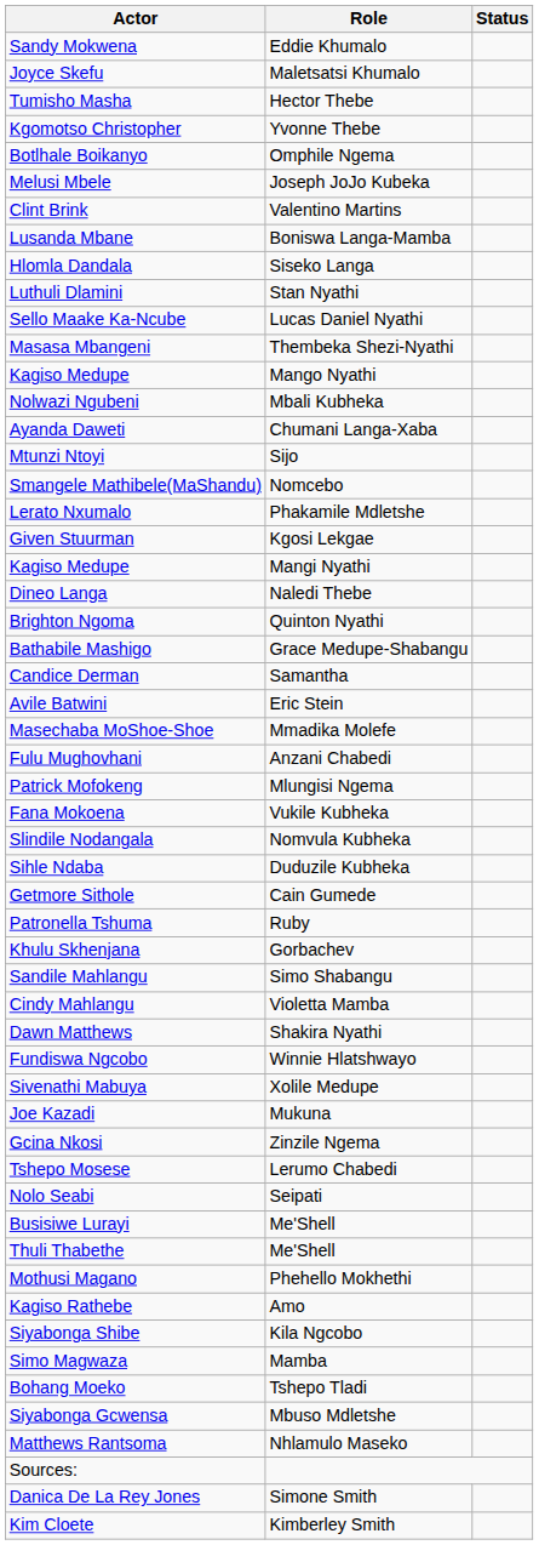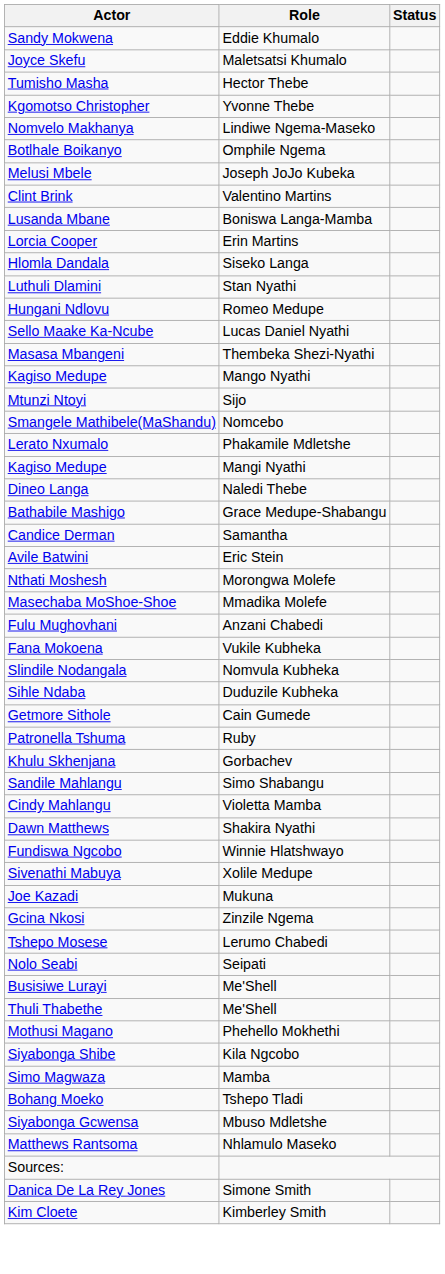 <table class="wikitable">
 <tr>
 <th>Actor</th>
 <th>Role</th>
 <th>Status</th>
 </tr>
 <tr>
 <td><a href='#'>Sandy Mokwena</a></td>
 <td>Eddie Khumalo</td>
 <td></td>
 </tr>
 <tr>
 <td><a href='#'>Joyce Skefu</a></td>
 <td>Maletsatsi Khumalo</td>
 <td></td>
 </tr>
 <tr>
 <td><a href='#'>Tumisho Masha</a></td>
 <td>Hector Thebe</td>
 <td></td>
 </tr>
 <tr>
 <td><a href='#'>Kgomotso Christopher</a></td>
 <td>Yvonne Thebe</td>
 <td></td>
 </tr>
 <tr>
+<td><a href='#'>Nomvelo Makhanya</a></td>
+<td>Lindiwe Ngema-Maseko</td>
+<td></td>
+</tr>
+<tr>
 <td><a href='#'>Botlhale Boikanyo</a></td>
 <td>Omphile Ngema</td>
 <td></td>
 </tr>
 <tr>
 <td><a href='#'>Melusi Mbele</a></td>
 <td>Joseph JoJo Kubeka</td>
 <td></td>
 </tr>
 <tr>
 <td><a href='#'>Clint Brink</a></td>
 <td>Valentino Martins</td>
 <td></td>
 </tr>
 <tr>
 <td><a href='#'>Lusanda Mbane</a></td>
 <td>Boniswa Langa-Mamba</td>
 <td></td>
 </tr>
 <tr>
+<td><a href='#'>Lorcia Cooper</a></td>
+<td>Erin Martins</td>
+<td></td>
+</tr>
+<tr>
 <td><a href='#'>Hlomla Dandala</a></td>
 <td>Siseko Langa</td>
 <td></td>
 </tr>
 <tr>
 <td><a href='#'>Luthuli Dlamini</a></td>
 <td>Stan Nyathi</td>
+<td></td>
+</tr>
+<tr>
+<td><a href='#'>Hungani Ndlovu</a></td>
+<td>Romeo Medupe</td>
 <td></td>
 </tr>
 <tr>
 <td><a href='#'>Sello Maake Ka-Ncube</a></td>
 <td>Lucas Daniel Nyathi</td>
 <td></td>
 </tr>
 <tr>
 <td><a href='#'>Masasa Mbangeni</a></td>
 <td>Thembeka Shezi-Nyathi</td>
 <td></td>
 </tr>
 <tr>
 <td><a href='#'>Kagiso Medupe</a></td>
 <td>Mango Nyathi</td>
 <td></td>
 </tr>
 <tr>
-<td><a href='#'>Nolwazi Ngubeni</a></td>
-<td>Mbali Kubheka</td>
-<td></td>
-</tr>
-<tr>
-<td><a href='#'>Ayanda Daweti</a></td>
-<td>Chumani Langa-Xaba</td>
-<td></td>
-</tr>
-<tr>
 <td><a href='#'>Mtunzi Ntoyi</a></td>
 <td>Sijo</td>
 <td></td>
 </tr>
 <tr>
 <td><a href='#'>Smangele Mathibele(MaShandu)</a></td>
 <td>Nomcebo</td>
 <td></td>
 </tr>
 <tr>
 <td><a href='#'>Lerato Nxumalo</a></td>
 <td>Phakamile Mdletshe</td>
 <td></td>
 </tr>
 <tr>
-<td><a href='#'>Given Stuurman</a></td>
-<td>Kgosi Lekgae</td>
-<td></td>
-</tr>
-<tr>
 <td><a href='#'>Kagiso Medupe</a></td>
 <td>Mangi Nyathi</td>
 <td></td>
 </tr>
 <tr>
 <td><a href='#'>Dineo Langa</a></td>
 <td>Naledi Thebe</td>
-<td></td>
-</tr>
-<tr>
-<td><a href='#'>Brighton Ngoma</a></td>
-<td>Quinton Nyathi</td>
 <td></td>
 </tr>
 <tr>
 <td><a href='#'>Bathabile Mashigo</a></td>
 <td>Grace Medupe-Shabangu</td>
 <td></td>
 </tr>
 <tr>
 <td><a href='#'>Candice Derman</a></td>
 <td>Samantha</td>
 <td></td>
 </tr>
 <tr>
 <td><a href='#'>Avile Batwini</a></td>
 <td>Eric Stein</td>
 <td></td>
 </tr>
 <tr>
+<td><a href='#'>Nthati Moshesh</a></td>
+<td>Morongwa Molefe</td>
+<td></td>
+</tr>
+<tr>
 <td><a href='#'>Masechaba MoShoe-Shoe</a></td>
 <td>Mmadika Molefe</td>
 <td></td>
 </tr>
 <tr>
 <td><a href='#'>Fulu Mughovhani</a></td>
 <td>Anzani Chabedi</td>
-<td></td>
-</tr>
-<tr>
-<td><a href='#'>Patrick Mofokeng</a></td>
-<td>Mlungisi Ngema</td>
 <td></td>
 </tr>
 <tr>
 <td><a href='#'>Fana Mokoena</a></td>
 <td>Vukile Kubheka</td>
 <td></td>
 </tr>
 <tr>
 <td><a href='#'>Slindile Nodangala</a></td>
 <td>Nomvula Kubheka</td>
 <td></td>
 </tr>
 <tr>
 <td><a href='#'>Sihle Ndaba</a></td>
 <td>Duduzile Kubheka</td>
 <td></td>
 </tr>
 <tr>
 <td><a href='#'>Getmore Sithole</a></td>
 <td>Cain Gumede</td>
 <td></td>
 </tr>
 <tr>
 <td><a href='#'>Patronella Tshuma</a></td>
 <td>Ruby</td>
 <td></td>
 </tr>
 <tr>
 <td><a href='#'>Khulu Skhenjana</a></td>
 <td>Gorbachev</td>
 <td></td>
 </tr>
 <tr>
 <td><a href='#'>Sandile Mahlangu</a></td>
 <td>Simo Shabangu</td>
 <td></td>
 </tr>
 <tr>
 <td><a href='#'>Cindy Mahlangu</a></td>
 <td>Violetta Mamba</td>
 <td></td>
 </tr>
 <tr>
 <td><a href='#'>Dawn Matthews</a></td>
 <td>Shakira Nyathi</td>
 <td></td>
 </tr>
 <tr>
 <td><a href='#'>Fundiswa Ngcobo</a></td>
 <td>Winnie Hlatshwayo</td>
 <td></td>
 </tr>
 <tr>
 <td><a href='#'>Sivenathi Mabuya</a></td>
 <td>Xolile Medupe</td>
 <td></td>
 </tr>
 <tr>
 <td><a href='#'>Joe Kazadi</a></td>
 <td>Mukuna</td>
 <td></td>
 </tr>
 <tr>
 <td><a href='#'>Gcina Nkosi</a></td>
 <td>Zinzile Ngema</td>
 <td></td>
 </tr>
 <tr>
 <td><a href='#'>Tshepo Mosese</a></td>
 <td>Lerumo Chabedi</td>
 <td></td>
 </tr>
 <tr>
 <td><a href='#'>Nolo Seabi</a></td>
 <td>Seipati</td>
 <td></td>
 </tr>
 <tr>
 <td><a href='#'>Busisiwe Lurayi</a></td>
 <td>Me'Shell</td>
 <td></td>
 </tr>
 <tr>
 <td><a href='#'>Thuli Thabethe</a></td>
 <td>Me'Shell</td>
 <td></td>
 </tr>
 <tr>
 <td><a href='#'>Mothusi Magano</a></td>
 <td>Phehello Mokhethi</td>
 <td></td>
 </tr>
 <tr>
-<td><a href='#'>Kagiso Rathebe</a></td>
-<td>Amo</td>
-<td></td>
-</tr>
-<tr>
 <td><a href='#'>Siyabonga Shibe</a></td>
 <td>Kila Ngcobo</td>
 <td></td>
 </tr>
 <tr>
 <td><a href='#'>Simo Magwaza</a></td>
 <td>Mamba</td>
 <td></td>
 </tr>
 <tr>
 <td><a href='#'>Bohang Moeko</a></td>
 <td>Tshepo Tladi</td>
 <td></td>
 </tr>
 <tr>
 <td><a href='#'>Siyabonga Gcwensa</a></td>
 <td>Mbuso Mdletshe</td>
 <td></td>
 </tr>
 <tr>
 <td><a href='#'>Matthews Rantsoma</a></td>
 <td>Nhlamulo Maseko</td>
 <td></td>
 </tr>
 <tr>
 <td>Sources: </td>
 </tr>
 <tr>
 <td><a href='#'>Danica De La Rey Jones</a></td>
 <td>Simone Smith</td>
 <td></td>
 </tr>
 <tr>
 <td><a href='#'>Kim Cloete</a></td>
 <td>Kimberley Smith</td>
 <td></td>
 </tr>
 </table>
